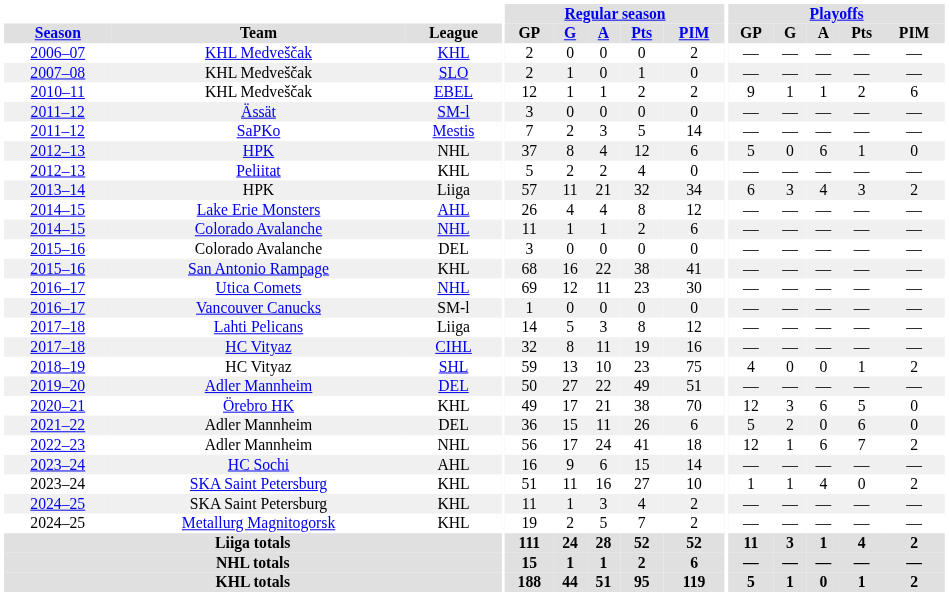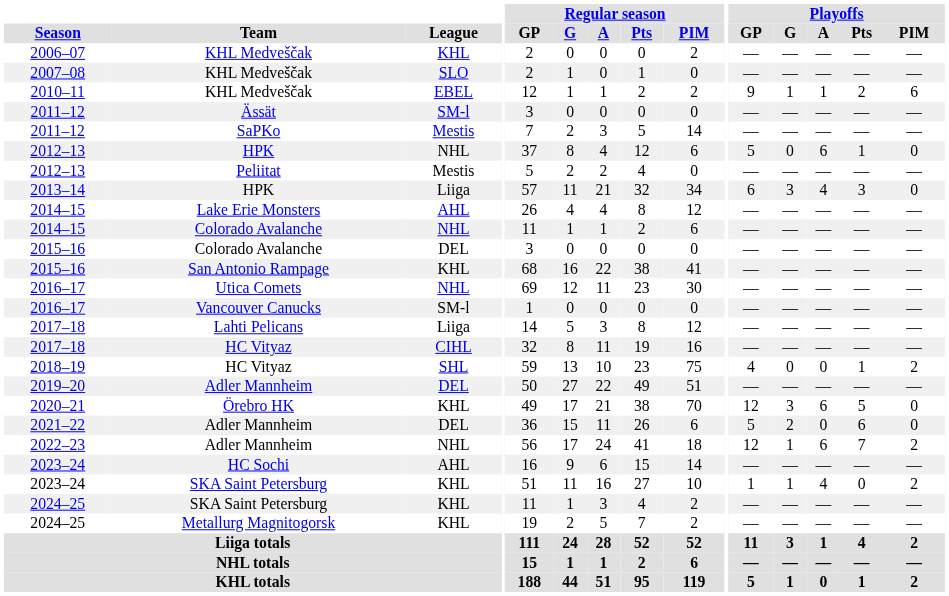 <table border="0" cellpadding="1" cellspacing="0" style="text-align:center; width:60em">
 <tr bgcolor="#e0e0e0">
 <th colspan="3" bgcolor="#ffffff"></th>
 <th rowspan="100" bgcolor="#ffffff"></th>
 <th colspan="5"><a href='#'>Regular season</a></th>
 <th rowspan="100" bgcolor="#ffffff"></th>
 <th colspan="5"><a href='#'>Playoffs</a></th>
 </tr>
 <tr bgcolor="#e0e0e0">
 <th><a href='#'>Season</a></th>
 <th>Team</th>
 <th>League</th>
 <th>GP</th>
 <th><a href='#'>G</a></th>
 <th><a href='#'>A</a></th>
 <th><a href='#'>Pts</a></th>
 <th><a href='#'>PIM</a></th>
 <th>GP</th>
 <th>G</th>
 <th>A</th>
 <th>Pts</th>
 <th>PIM</th>
 </tr>
 <tr>
 <td><a href='#'>2006–07</a></td>
 <td><a href='#'>KHL Medveščak</a></td>
 <td><a href='#'>KHL</a></td>
 <td>2</td>
 <td>0</td>
 <td>0</td>
 <td>0</td>
 <td>2</td>
 <td>—</td>
 <td>—</td>
 <td>—</td>
 <td>—</td>
 <td>—</td>
 </tr>
 <tr bgcolor="#f0f0f0">
 <td><a href='#'>2007–08</a></td>
 <td>KHL Medveščak</td>
 <td><a href='#'>SLO</a></td>
 <td>2</td>
 <td>1</td>
 <td>0</td>
 <td>1</td>
 <td>0</td>
 <td>—</td>
 <td>—</td>
 <td>—</td>
 <td>—</td>
 <td>—</td>
 </tr>
 <tr>
 <td><a href='#'>2010–11</a></td>
 <td>KHL Medveščak</td>
 <td><a href='#'>EBEL</a></td>
 <td>12</td>
 <td>1</td>
 <td>1</td>
 <td>2</td>
 <td>2</td>
 <td>9</td>
 <td>1</td>
 <td>1</td>
 <td>2</td>
 <td>6</td>
 </tr>
 <tr bgcolor="#f0f0f0">
 <td><a href='#'>2011–12</a></td>
 <td><a href='#'>Ässät</a></td>
 <td><a href='#'>SM-l</a></td>
 <td>3</td>
 <td>0</td>
 <td>0</td>
 <td>0</td>
 <td>0</td>
 <td>—</td>
 <td>—</td>
 <td>—</td>
 <td>—</td>
 <td>—</td>
 </tr>
 <tr>
 <td><a href='#'>2011–12</a></td>
 <td><a href='#'>SaPKo</a></td>
 <td><a href='#'>Mestis</a></td>
 <td>7</td>
 <td>2</td>
 <td>3</td>
 <td>5</td>
 <td>14</td>
 <td>—</td>
 <td>—</td>
 <td>—</td>
 <td>—</td>
 <td>—</td>
 </tr>
 <tr bgcolor="#f0f0f0">
 <td><a href='#'>2012–13</a></td>
 <td><a href='#'>HPK</a></td>
 <td>NHL</td>
 <td>37</td>
 <td>8</td>
 <td>4</td>
 <td>12</td>
 <td>6</td>
 <td>5</td>
 <td>0</td>
 <td>6</td>
 <td>1</td>
 <td>0</td>
 </tr>
 <tr>
 <td><a href='#'>2012–13</a></td>
 <td><a href='#'>Peliitat</a></td>
-<td>KHL</td>
+<td>Mestis</td>
 <td>5</td>
 <td>2</td>
 <td>2</td>
 <td>4</td>
 <td>0</td>
 <td>—</td>
 <td>—</td>
 <td>—</td>
 <td>—</td>
 <td>—</td>
 </tr>
 <tr bgcolor="#f0f0f0">
 <td><a href='#'>2013–14</a></td>
 <td>HPK</td>
 <td>Liiga</td>
 <td>57</td>
 <td>11</td>
 <td>21</td>
 <td>32</td>
 <td>34</td>
 <td>6</td>
 <td>3</td>
 <td>4</td>
 <td>3</td>
-<td>2</td>
+<td>0</td>
 </tr>
 <tr>
 <td><a href='#'>2014–15</a></td>
 <td><a href='#'>Lake Erie Monsters</a></td>
 <td><a href='#'>AHL</a></td>
 <td>26</td>
 <td>4</td>
 <td>4</td>
 <td>8</td>
 <td>12</td>
 <td>—</td>
 <td>—</td>
 <td>—</td>
 <td>—</td>
 <td>—</td>
 </tr>
 <tr bgcolor="#f0f0f0">
 <td><a href='#'>2014–15</a></td>
 <td><a href='#'>Colorado Avalanche</a></td>
 <td><a href='#'>NHL</a></td>
 <td>11</td>
 <td>1</td>
 <td>1</td>
 <td>2</td>
 <td>6</td>
 <td>—</td>
 <td>—</td>
 <td>—</td>
 <td>—</td>
 <td>—</td>
 </tr>
 <tr>
 <td><a href='#'>2015–16</a></td>
 <td>Colorado Avalanche</td>
 <td>DEL</td>
 <td>3</td>
 <td>0</td>
 <td>0</td>
 <td>0</td>
 <td>0</td>
 <td>—</td>
 <td>—</td>
 <td>—</td>
 <td>—</td>
 <td>—</td>
 </tr>
 <tr ALIGN="center"  bgcolor="#f0f0f0">
 <td><a href='#'>2015–16</a></td>
 <td><a href='#'>San Antonio Rampage</a></td>
 <td>KHL</td>
 <td>68</td>
 <td>16</td>
 <td>22</td>
 <td>38</td>
 <td>41</td>
 <td>—</td>
 <td>—</td>
 <td>—</td>
 <td>—</td>
 <td>—</td>
 </tr>
 <tr>
 <td><a href='#'>2016–17</a></td>
 <td><a href='#'>Utica Comets</a></td>
 <td><a href='#'>NHL</a></td>
 <td>69</td>
 <td>12</td>
 <td>11</td>
 <td>23</td>
 <td>30</td>
 <td>—</td>
 <td>—</td>
 <td>—</td>
 <td>—</td>
 <td>—</td>
 </tr>
 <tr bgcolor="#f0f0f0">
 <td><a href='#'>2016–17</a></td>
 <td><a href='#'>Vancouver Canucks</a></td>
 <td>SM-l</td>
 <td>1</td>
 <td>0</td>
 <td>0</td>
 <td>0</td>
 <td>0</td>
 <td>—</td>
 <td>—</td>
 <td>—</td>
 <td>—</td>
 <td>—</td>
 </tr>
 <tr>
 <td><a href='#'>2017–18</a></td>
 <td><a href='#'>Lahti Pelicans</a></td>
 <td>Liiga</td>
 <td>14</td>
 <td>5</td>
 <td>3</td>
 <td>8</td>
 <td>12</td>
 <td>—</td>
 <td>—</td>
 <td>—</td>
 <td>—</td>
 <td>—</td>
 </tr>
 <tr bgcolor="#f0f0f0">
 <td><a href='#'>2017–18</a></td>
 <td><a href='#'>HC Vityaz</a></td>
 <td><a href='#'>CIHL</a></td>
 <td>32</td>
 <td>8</td>
 <td>11</td>
 <td>19</td>
 <td>16</td>
 <td>—</td>
 <td>—</td>
 <td>—</td>
 <td>—</td>
 <td>—</td>
 </tr>
 <tr>
 <td><a href='#'>2018–19</a></td>
 <td>HC Vityaz</td>
 <td><a href='#'>SHL</a></td>
 <td>59</td>
 <td>13</td>
 <td>10</td>
 <td>23</td>
 <td>75</td>
 <td>4</td>
 <td>0</td>
 <td>0</td>
 <td>1</td>
 <td>2</td>
 </tr>
 <tr bgcolor="#f0f0f0">
 <td><a href='#'>2019–20</a></td>
 <td><a href='#'>Adler Mannheim</a></td>
 <td><a href='#'>DEL</a></td>
 <td>50</td>
 <td>27</td>
 <td>22</td>
 <td>49</td>
 <td>51</td>
 <td>—</td>
 <td>—</td>
 <td>—</td>
 <td>—</td>
 <td>—</td>
 </tr>
 <tr>
 <td><a href='#'>2020–21</a></td>
 <td><a href='#'>Örebro HK</a></td>
 <td>KHL</td>
 <td>49</td>
 <td>17</td>
 <td>21</td>
 <td>38</td>
 <td>70</td>
 <td>12</td>
 <td>3</td>
 <td>6</td>
 <td>5</td>
 <td>0</td>
 </tr>
 <tr bgcolor="#f0f0f0">
 <td><a href='#'>2021–22</a></td>
 <td>Adler Mannheim</td>
 <td>DEL</td>
 <td>36</td>
 <td>15</td>
 <td>11</td>
 <td>26</td>
 <td>6</td>
 <td>5</td>
 <td>2</td>
 <td>0</td>
 <td>6</td>
 <td>0</td>
 </tr>
 <tr>
 <td><a href='#'>2022–23</a></td>
 <td>Adler Mannheim</td>
 <td>NHL</td>
 <td>56</td>
 <td>17</td>
 <td>24</td>
 <td>41</td>
 <td>18</td>
 <td>12</td>
 <td>1</td>
 <td>6</td>
 <td>7</td>
 <td>2</td>
 </tr>
 <tr bgcolor="#f0f0f0">
 <td><a href='#'>2023–24</a></td>
 <td><a href='#'>HC Sochi</a></td>
 <td>AHL</td>
 <td>16</td>
 <td>9</td>
 <td>6</td>
 <td>15</td>
 <td>14</td>
 <td>—</td>
 <td>—</td>
 <td>—</td>
 <td>—</td>
 <td>—</td>
 </tr>
 <tr>
 <td>2023–24</td>
 <td><a href='#'>SKA Saint Petersburg</a></td>
 <td>KHL</td>
 <td>51</td>
 <td>11</td>
 <td>16</td>
 <td>27</td>
 <td>10</td>
 <td>1</td>
 <td>1</td>
 <td>4</td>
 <td>0</td>
 <td>2</td>
 </tr>
 <tr bgcolor="#f0f0f0">
 <td><a href='#'>2024–25</a></td>
 <td>SKA Saint Petersburg</td>
 <td>KHL</td>
 <td>11</td>
 <td>1</td>
 <td>3</td>
 <td>4</td>
 <td>2</td>
 <td>—</td>
 <td>—</td>
 <td>—</td>
 <td>—</td>
 <td>—</td>
 </tr>
 <tr>
 <td>2024–25</td>
 <td><a href='#'>Metallurg Magnitogorsk</a></td>
 <td>KHL</td>
 <td>19</td>
 <td>2</td>
 <td>5</td>
 <td>7</td>
 <td>2</td>
 <td>—</td>
 <td>—</td>
 <td>—</td>
 <td>—</td>
 <td>—</td>
 </tr>
 <tr bgcolor="#e0e0e0">
 <th colspan="3">Liiga totals</th>
 <th>111</th>
 <th>24</th>
 <th>28</th>
 <th>52</th>
 <th>52</th>
 <th>11</th>
 <th>3</th>
 <th>1</th>
 <th>4</th>
 <th>2</th>
 </tr>
 <tr bgcolor="#e0e0e0">
 <th colspan="3">NHL totals</th>
 <th>15</th>
 <th>1</th>
 <th>1</th>
 <th>2</th>
 <th>6</th>
 <th>—</th>
 <th>—</th>
 <th>—</th>
 <th>—</th>
 <th>—</th>
 </tr>
 <tr bgcolor="#e0e0e0">
 <th colspan="3">KHL totals</th>
 <th>188</th>
 <th>44</th>
 <th>51</th>
 <th>95</th>
 <th>119</th>
 <th>5</th>
 <th>1</th>
 <th>0</th>
 <th>1</th>
 <th>2</th>
 </tr>
 </table>
